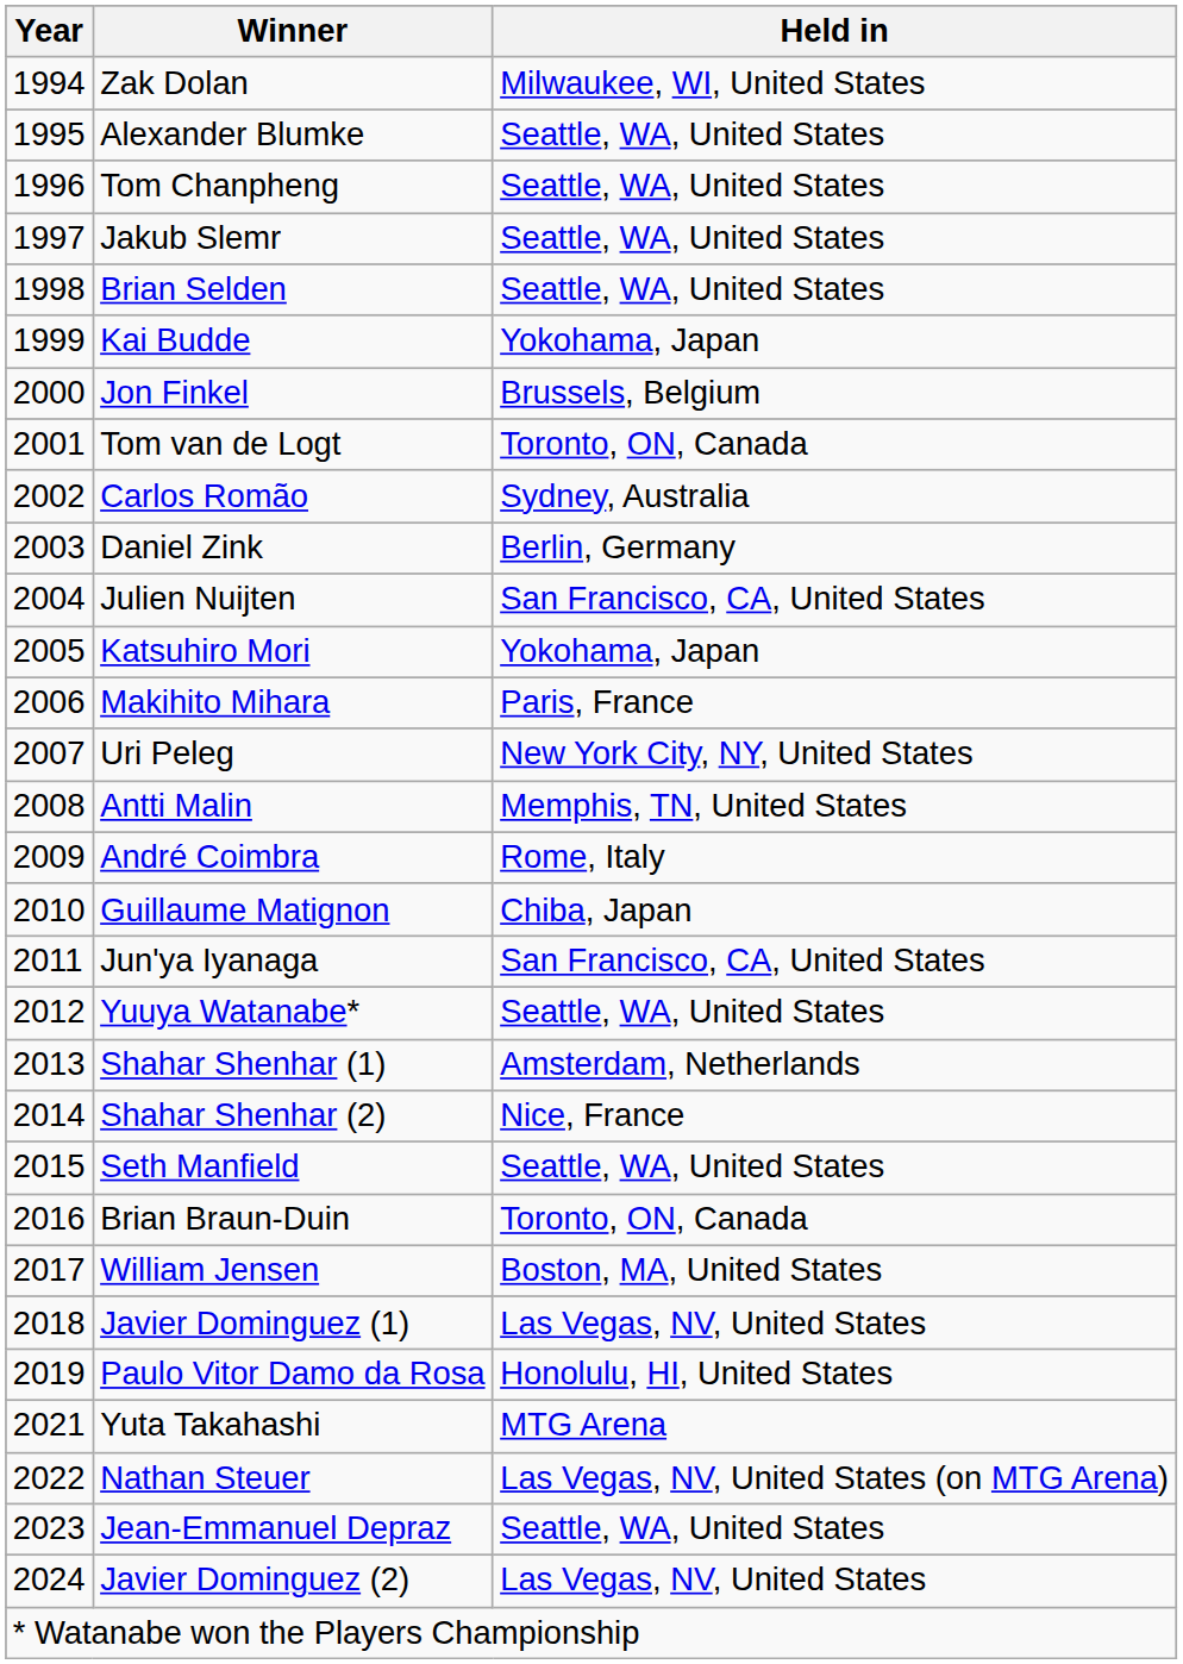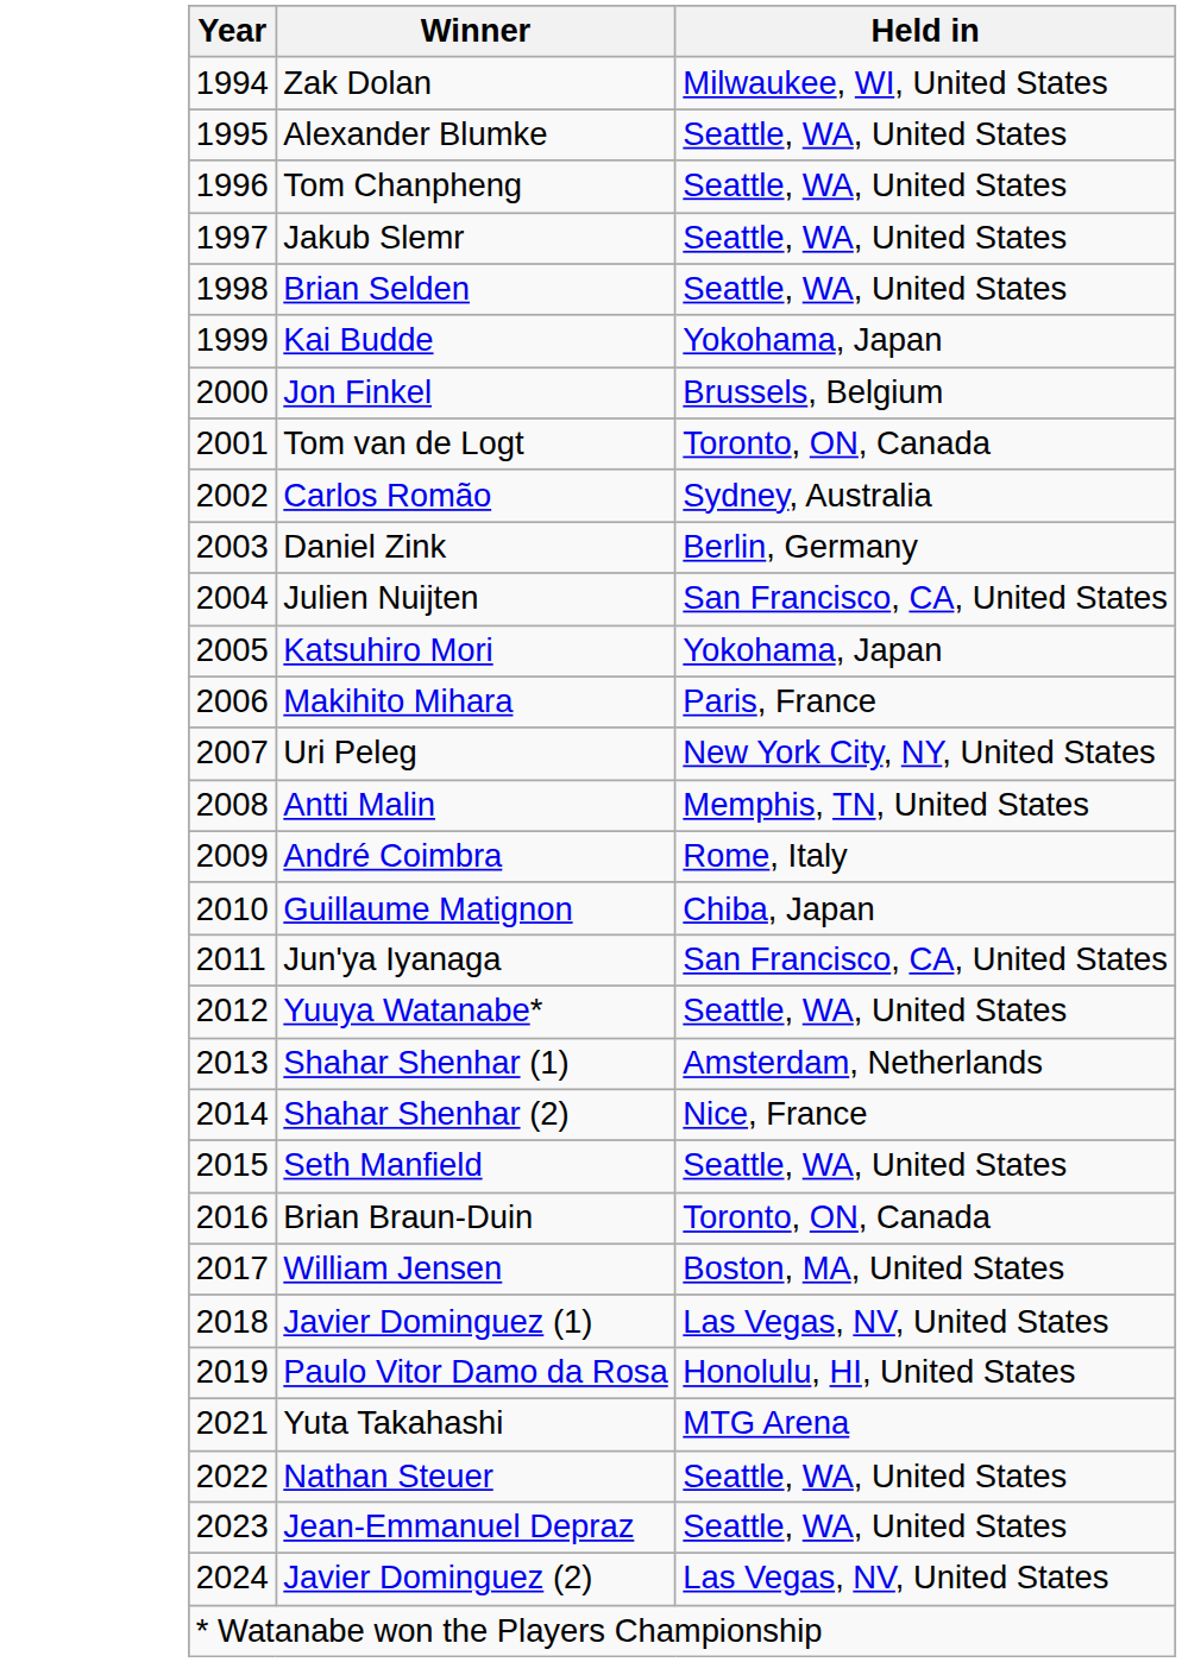 <table class="wikitable" style="float: right; margin-left: 1em; margin-top: 0;">
 <tr>
 <th scope="col">Year</th>
 <th scope="col">Winner</th>
 <th scope="col">Held in</th>
 </tr>
 <tr>
 <td>1994</td>
 <td>Zak Dolan</td>
 <td><a href='#'>Milwaukee</a>, <a href='#'>WI</a>, United States</td>
 </tr>
 <tr>
 <td>1995</td>
 <td>Alexander Blumke</td>
 <td><a href='#'>Seattle</a>, <a href='#'>WA</a>, United States</td>
 </tr>
 <tr>
 <td>1996</td>
 <td>Tom Chanpheng</td>
 <td><a href='#'>Seattle</a>, <a href='#'>WA</a>, United States</td>
 </tr>
 <tr>
 <td>1997</td>
 <td>Jakub Slemr</td>
 <td><a href='#'>Seattle</a>, <a href='#'>WA</a>, United States</td>
 </tr>
 <tr>
 <td>1998</td>
 <td><a href='#'>Brian Selden</a></td>
 <td><a href='#'>Seattle</a>, <a href='#'>WA</a>, United States</td>
 </tr>
 <tr>
 <td>1999</td>
 <td><a href='#'>Kai Budde</a></td>
 <td><a href='#'>Yokohama</a>, Japan</td>
 </tr>
 <tr>
 <td>2000</td>
 <td><a href='#'>Jon Finkel</a></td>
 <td><a href='#'>Brussels</a>, Belgium</td>
 </tr>
 <tr>
 <td>2001</td>
 <td>Tom van de Logt</td>
 <td><a href='#'>Toronto</a>, <a href='#'>ON</a>, Canada</td>
 </tr>
 <tr>
 <td>2002</td>
 <td><a href='#'>Carlos Romão</a></td>
 <td><a href='#'>Sydney</a>, Australia</td>
 </tr>
 <tr>
 <td>2003</td>
 <td>Daniel Zink</td>
 <td><a href='#'>Berlin</a>, Germany</td>
 </tr>
 <tr>
 <td>2004</td>
 <td>Julien Nuijten</td>
 <td><a href='#'>San Francisco</a>, <a href='#'>CA</a>, United States</td>
 </tr>
 <tr>
 <td>2005</td>
 <td><a href='#'>Katsuhiro Mori</a></td>
 <td><a href='#'>Yokohama</a>, Japan</td>
 </tr>
 <tr>
 <td>2006</td>
 <td><a href='#'>Makihito Mihara</a></td>
 <td><a href='#'>Paris</a>, France</td>
 </tr>
 <tr>
 <td>2007</td>
 <td>Uri Peleg</td>
 <td><a href='#'>New York City</a>, <a href='#'>NY</a>, United States</td>
 </tr>
 <tr>
 <td>2008</td>
 <td><a href='#'>Antti Malin</a></td>
 <td><a href='#'>Memphis</a>, <a href='#'>TN</a>, United States</td>
 </tr>
 <tr>
 <td>2009</td>
 <td><a href='#'>André Coimbra</a></td>
 <td><a href='#'>Rome</a>, Italy</td>
 </tr>
 <tr>
 <td>2010</td>
 <td><a href='#'>Guillaume Matignon</a></td>
 <td><a href='#'>Chiba</a>, Japan</td>
 </tr>
 <tr>
 <td>2011</td>
 <td>Jun'ya Iyanaga</td>
 <td><a href='#'>San Francisco</a>, <a href='#'>CA</a>, United States</td>
 </tr>
 <tr>
 <td>2012</td>
 <td><a href='#'>Yuuya Watanabe</a>*</td>
 <td><a href='#'>Seattle</a>, <a href='#'>WA</a>, United States</td>
 </tr>
 <tr>
 <td>2013</td>
 <td><a href='#'>Shahar Shenhar</a> (1)</td>
 <td><a href='#'>Amsterdam</a>, Netherlands</td>
 </tr>
 <tr>
 <td>2014</td>
 <td><a href='#'>Shahar Shenhar</a> (2)</td>
 <td><a href='#'>Nice</a>, France</td>
 </tr>
 <tr>
 <td>2015</td>
 <td><a href='#'>Seth Manfield</a></td>
 <td><a href='#'>Seattle</a>, <a href='#'>WA</a>, United States</td>
 </tr>
 <tr>
 <td>2016</td>
 <td>Brian Braun-Duin</td>
 <td><a href='#'>Toronto</a>, <a href='#'>ON</a>, Canada</td>
 </tr>
 <tr>
 <td>2017</td>
 <td><a href='#'>William Jensen</a></td>
 <td><a href='#'>Boston</a>, <a href='#'>MA</a>, United States</td>
 </tr>
 <tr>
 <td>2018</td>
 <td><a href='#'>Javier Dominguez</a> (1)</td>
 <td><a href='#'>Las Vegas</a>, <a href='#'>NV</a>, United States</td>
 </tr>
 <tr>
 <td>2019</td>
 <td><a href='#'>Paulo Vitor Damo da Rosa</a></td>
 <td><a href='#'>Honolulu</a>, <a href='#'>HI</a>, United States</td>
 </tr>
 <tr>
 <td>2021</td>
 <td>Yuta Takahashi</td>
 <td><a href='#'>MTG Arena</a></td>
 </tr>
 <tr>
 <td>2022</td>
 <td><a href='#'>Nathan Steuer</a></td>
-<td><a href='#'>Las Vegas</a>, <a href='#'>NV</a>, United States (on <a href='#'>MTG Arena</a>)</td>
+<td><a href='#'>Seattle</a>, <a href='#'>WA</a>, United States</td>
 </tr>
 <tr>
 <td>2023</td>
 <td><a href='#'>Jean-Emmanuel Depraz</a></td>
 <td><a href='#'>Seattle</a>, <a href='#'>WA</a>, United States</td>
 </tr>
 <tr>
 <td>2024</td>
 <td><a href='#'>Javier Dominguez</a> (2)</td>
 <td><a href='#'>Las Vegas</a>, <a href='#'>NV</a>, United States</td>
 </tr>
 <tr>
 <td colspan="3">* Watanabe won the Players Championship</td>
 </tr>
 </table>
